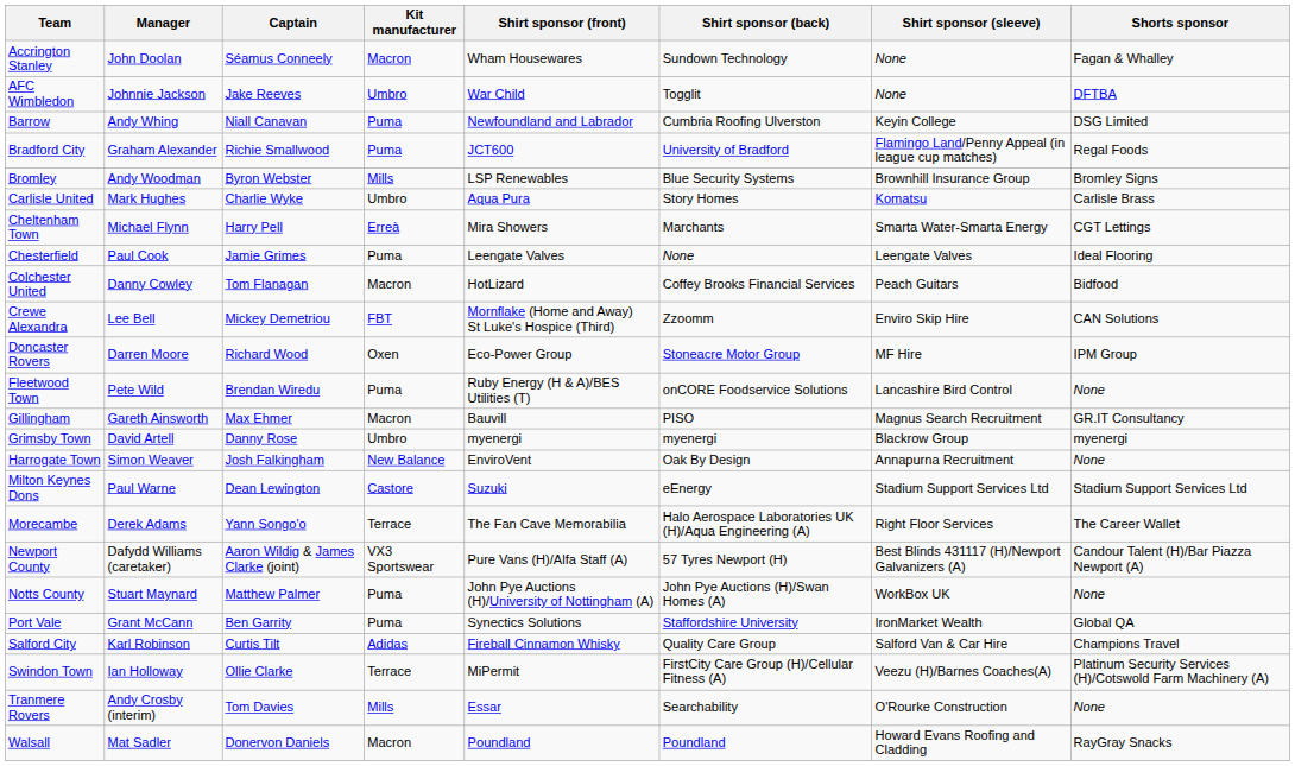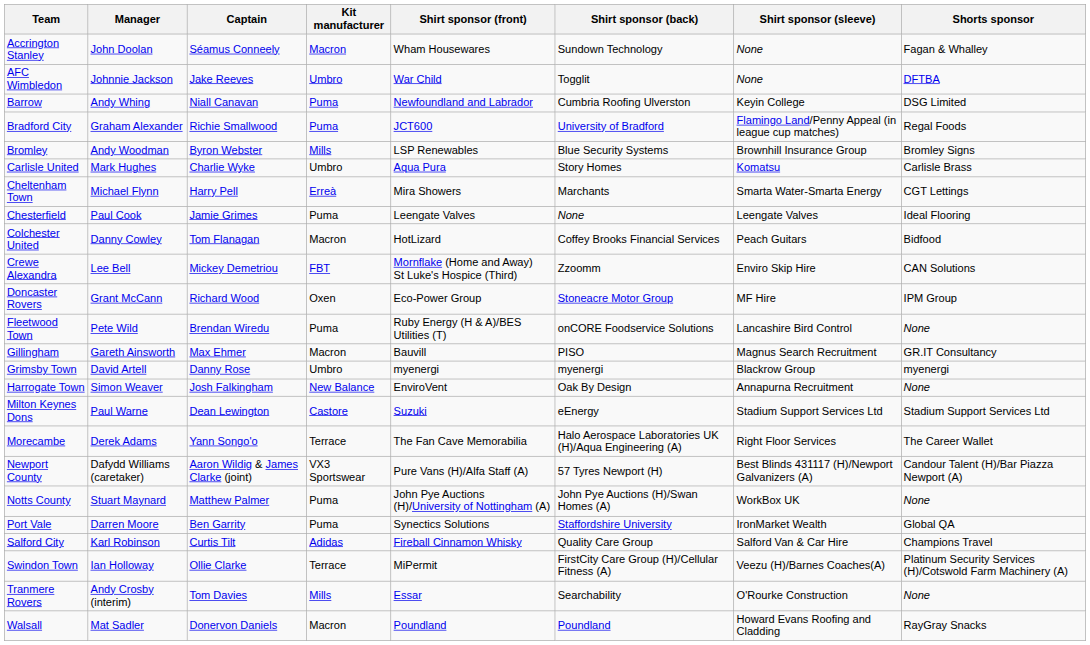 <table class="wikitable sortable" style="text-align: left;">
 <tr>
 <th>Team</th>
 <th>Manager</th>
 <th>Captain</th>
 <th>Kit manufacturer</th>
 <th>Shirt sponsor (front)</th>
 <th>Shirt sponsor (back)</th>
 <th>Shirt sponsor (sleeve)</th>
 <th>Shorts sponsor</th>
 </tr>
 <tr>
 <td><a href='#'>Accrington Stanley</a></td>
 <td> <a href='#'>John Doolan</a></td>
 <td> <a href='#'>Séamus Conneely</a></td>
 <td> <a href='#'>Macron</a></td>
 <td>Wham Housewares</td>
 <td>Sundown Technology</td>
 <td><em>None</em></td>
 <td>Fagan & Whalley</td>
 </tr>
 <tr>
 <td><a href='#'>AFC Wimbledon</a></td>
 <td> <a href='#'>Johnnie Jackson</a></td>
 <td> <a href='#'>Jake Reeves</a></td>
 <td> <a href='#'>Umbro</a></td>
 <td><a href='#'>War Child</a></td>
 <td>Togglit</td>
 <td><em>None</em></td>
 <td><a href='#'>DFTBA</a></td>
 </tr>
 <tr>
 <td><a href='#'>Barrow</a></td>
 <td> <a href='#'>Andy Whing</a></td>
 <td> <a href='#'>Niall Canavan</a></td>
 <td> <a href='#'>Puma</a></td>
 <td><a href='#'>Newfoundland and Labrador</a></td>
 <td>Cumbria Roofing Ulverston</td>
 <td>Keyin College</td>
 <td>DSG Limited</td>
 </tr>
 <tr>
 <td><a href='#'>Bradford City</a></td>
 <td> <a href='#'>Graham Alexander</a></td>
 <td> <a href='#'>Richie Smallwood</a></td>
 <td> <a href='#'>Puma</a></td>
 <td><a href='#'>JCT600</a></td>
 <td><a href='#'>University of Bradford</a></td>
 <td><a href='#'>Flamingo Land</a>/Penny Appeal (in league cup matches)</td>
 <td>Regal Foods</td>
 </tr>
 <tr>
 <td><a href='#'>Bromley</a></td>
 <td> <a href='#'>Andy Woodman</a></td>
 <td> <a href='#'>Byron Webster</a></td>
 <td> <a href='#'>Mills</a></td>
 <td>LSP Renewables</td>
 <td>Blue Security Systems</td>
 <td>Brownhill Insurance Group</td>
 <td>Bromley Signs</td>
 </tr>
 <tr>
 <td><a href='#'>Carlisle United</a></td>
 <td> <a href='#'>Mark Hughes</a></td>
 <td> <a href='#'>Charlie Wyke</a></td>
 <td> Umbro</td>
 <td><a href='#'>Aqua Pura</a></td>
 <td>Story Homes</td>
 <td><a href='#'>Komatsu</a></td>
 <td>Carlisle Brass</td>
 </tr>
 <tr>
 <td><a href='#'>Cheltenham Town</a></td>
 <td> <a href='#'>Michael Flynn</a></td>
 <td> <a href='#'>Harry Pell</a></td>
 <td> <a href='#'>Erreà</a></td>
 <td>Mira Showers</td>
 <td>Marchants</td>
 <td>Smarta Water-Smarta Energy</td>
 <td>CGT Lettings</td>
 </tr>
 <tr>
 <td><a href='#'>Chesterfield</a></td>
 <td> <a href='#'>Paul Cook</a></td>
 <td> <a href='#'>Jamie Grimes</a></td>
 <td> Puma</td>
 <td>Leengate Valves</td>
 <td><em>None</em></td>
 <td>Leengate Valves</td>
 <td>Ideal Flooring</td>
 </tr>
 <tr>
 <td><a href='#'>Colchester United</a></td>
 <td> <a href='#'>Danny Cowley</a></td>
 <td> <a href='#'>Tom Flanagan</a></td>
 <td> Macron</td>
 <td>HotLizard</td>
 <td>Coffey Brooks Financial Services</td>
 <td>Peach Guitars</td>
 <td>Bidfood</td>
 </tr>
 <tr>
 <td><a href='#'>Crewe Alexandra</a></td>
 <td> <a href='#'>Lee Bell</a></td>
 <td> <a href='#'>Mickey Demetriou</a></td>
 <td> <a href='#'>FBT</a></td>
 <td><a href='#'>Mornflake</a> (Home and Away)<br>St Luke's Hospice (Third)</td>
 <td>Zzoomm</td>
 <td>Enviro Skip Hire</td>
 <td>CAN Solutions</td>
 </tr>
 <tr>
 <td><a href='#'>Doncaster Rovers</a></td>
-<td> <a href='#'>Darren Moore</a></td>
+<td> <a href='#'>Grant McCann</a></td>
 <td> <a href='#'>Richard Wood</a></td>
 <td> Oxen</td>
 <td>Eco-Power Group</td>
 <td><a href='#'>Stoneacre Motor Group</a></td>
 <td>MF Hire</td>
 <td>IPM Group</td>
 </tr>
 <tr>
 <td><a href='#'>Fleetwood Town</a></td>
 <td> <a href='#'>Pete Wild</a></td>
 <td> <a href='#'>Brendan Wiredu</a></td>
 <td> Puma</td>
 <td>Ruby Energy (H & A)/BES Utilities (T)</td>
 <td>onCORE Foodservice Solutions</td>
 <td>Lancashire Bird Control</td>
 <td><em>None</em></td>
 </tr>
 <tr>
 <td><a href='#'>Gillingham</a></td>
 <td> <a href='#'>Gareth Ainsworth</a></td>
 <td> <a href='#'>Max Ehmer</a></td>
 <td> Macron</td>
 <td>Bauvill</td>
 <td>PISO</td>
 <td>Magnus Search Recruitment</td>
 <td>GR.IT Consultancy</td>
 </tr>
 <tr>
 <td><a href='#'>Grimsby Town</a></td>
 <td> <a href='#'>David Artell</a></td>
 <td> <a href='#'>Danny Rose</a></td>
 <td> Umbro</td>
 <td>myenergi</td>
 <td>myenergi</td>
 <td>Blackrow Group</td>
 <td>myenergi</td>
 </tr>
 <tr>
 <td><a href='#'>Harrogate Town</a></td>
 <td> <a href='#'>Simon Weaver</a></td>
 <td> <a href='#'>Josh Falkingham</a></td>
 <td> <a href='#'>New Balance</a></td>
 <td>EnviroVent</td>
 <td>Oak By Design</td>
 <td>Annapurna Recruitment</td>
 <td><em>None</em></td>
 </tr>
 <tr>
 <td><a href='#'>Milton Keynes Dons</a></td>
 <td> <a href='#'>Paul Warne</a></td>
 <td> <a href='#'>Dean Lewington</a></td>
 <td> <a href='#'>Castore</a></td>
 <td><a href='#'>Suzuki</a></td>
 <td>eEnergy</td>
 <td>Stadium Support Services Ltd</td>
 <td>Stadium Support Services Ltd</td>
 </tr>
 <tr>
 <td><a href='#'>Morecambe</a></td>
 <td> <a href='#'>Derek Adams</a></td>
 <td> <a href='#'>Yann Songo'o</a></td>
 <td> Terrace</td>
 <td>The Fan Cave Memorabilia</td>
 <td>Halo Aerospace Laboratories UK (H)/Aqua Engineering (A)</td>
 <td>Right Floor Services</td>
 <td>The Career Wallet</td>
 </tr>
 <tr>
 <td><a href='#'>Newport County</a></td>
 <td> Dafydd Williams (caretaker)</td>
 <td> <a href='#'>Aaron Wildig</a> &  <a href='#'>James Clarke</a> (joint)</td>
 <td> VX3 Sportswear</td>
 <td>Pure Vans (H)/Alfa Staff (A)</td>
 <td>57 Tyres Newport (H)</td>
 <td>Best Blinds 431117 (H)/Newport Galvanizers (A)</td>
 <td>Candour Talent (H)/Bar Piazza Newport (A)</td>
 </tr>
 <tr>
 <td><a href='#'>Notts County</a></td>
 <td> <a href='#'>Stuart Maynard</a></td>
 <td> <a href='#'>Matthew Palmer</a></td>
 <td> Puma</td>
 <td>John Pye Auctions (H)/<a href='#'>University of Nottingham</a> (A)</td>
 <td>John Pye Auctions (H)/Swan Homes (A)</td>
 <td>WorkBox UK</td>
 <td><em>None</em></td>
 </tr>
 <tr>
 <td><a href='#'>Port Vale</a></td>
-<td> <a href='#'>Grant McCann</a></td>
+<td> <a href='#'>Darren Moore</a></td>
 <td> <a href='#'>Ben Garrity</a></td>
 <td> Puma</td>
 <td>Synectics Solutions</td>
 <td><a href='#'>Staffordshire University</a></td>
 <td>IronMarket Wealth</td>
 <td>Global QA</td>
 </tr>
 <tr>
 <td><a href='#'>Salford City</a></td>
 <td> <a href='#'>Karl Robinson</a></td>
 <td> <a href='#'>Curtis Tilt</a></td>
 <td> <a href='#'>Adidas</a></td>
 <td><a href='#'>Fireball Cinnamon Whisky</a></td>
 <td>Quality Care Group</td>
 <td>Salford Van & Car Hire</td>
 <td>Champions Travel</td>
 </tr>
 <tr>
 <td><a href='#'>Swindon Town</a></td>
 <td> <a href='#'>Ian Holloway</a></td>
 <td> <a href='#'>Ollie Clarke</a></td>
 <td> Terrace</td>
 <td>MiPermit</td>
 <td>FirstCity Care Group (H)/Cellular Fitness (A)</td>
 <td>Veezu (H)/Barnes Coaches(A)</td>
 <td>Platinum Security Services (H)/Cotswold Farm Machinery (A)</td>
 </tr>
 <tr>
 <td><a href='#'>Tranmere Rovers</a></td>
 <td> <a href='#'>Andy Crosby</a> (interim)</td>
 <td> <a href='#'>Tom Davies</a></td>
 <td> <a href='#'>Mills</a></td>
 <td><a href='#'>Essar</a></td>
 <td>Searchability</td>
 <td>O'Rourke Construction</td>
 <td><em>None</em></td>
 </tr>
 <tr>
 <td><a href='#'>Walsall</a></td>
 <td> <a href='#'>Mat Sadler</a></td>
 <td> <a href='#'>Donervon Daniels</a></td>
 <td> Macron</td>
 <td><a href='#'>Poundland</a></td>
 <td><a href='#'>Poundland</a></td>
 <td>Howard Evans Roofing and Cladding</td>
 <td>RayGray Snacks</td>
 </tr>
 </table>
